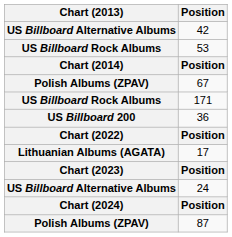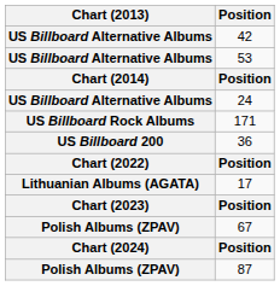 <table class="wikitable sortable plainrowheaders" style="text-align:center">
 <tr>
 <th scope="col">Chart (2013)</th>
 <th scope="col">Position</th>
 </tr>
 <tr>
 <th scope="row">US <em>Billboard</em> Alternative Albums</th>
 <td>42</td>
 </tr>
 <tr>
-<th scope="row">US <em>Billboard</em> Rock Albums</th>
+<th scope="row">US <em>Billboard</em> Alternative Albums</th>
 <td>53</td>
 </tr>
 <tr>
 <th scope="col">Chart (2014)</th>
 <th scope="col">Position</th>
 </tr>
 <tr>
-<th scope="row">Polish Albums (ZPAV)</th>
-<td>67</td>
+<th scope="row">US <em>Billboard</em> Alternative Albums</th>
+<td>24</td>
 </tr>
 <tr>
 <th scope="row">US <em>Billboard</em> Rock Albums</th>
 <td>171</td>
 </tr>
 <tr>
 <th scope="row">US <em>Billboard</em> 200</th>
 <td>36</td>
 </tr>
 <tr>
 <th scope="col">Chart (2022)</th>
 <th scope="col">Position</th>
 </tr>
 <tr>
 <th scope="row">Lithuanian Albums (AGATA)</th>
 <td>17</td>
 </tr>
 <tr>
 <th scope="col">Chart (2023)</th>
 <th scope="col">Position</th>
 </tr>
 <tr>
-<th scope="row">US <em>Billboard</em> Alternative Albums</th>
-<td>24</td>
+<th scope="row">Polish Albums (ZPAV)</th>
+<td>67</td>
 </tr>
 <tr>
 <th scope="col">Chart (2024)</th>
 <th scope="col">Position</th>
 </tr>
 <tr>
 <th scope="row">Polish Albums (ZPAV)</th>
 <td>87</td>
 </tr>
 </table>
